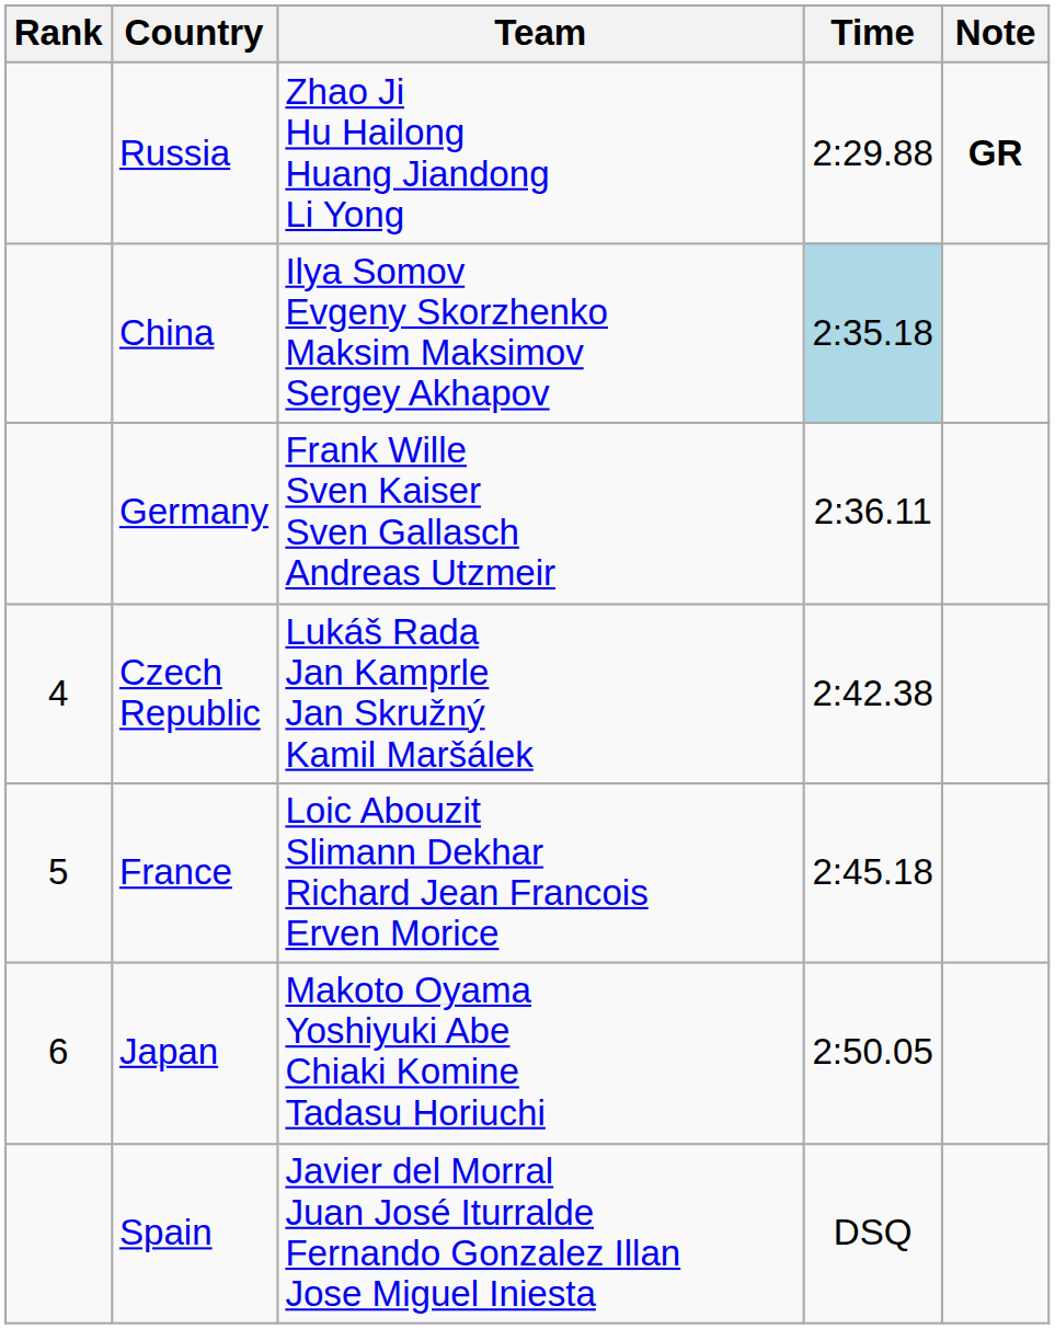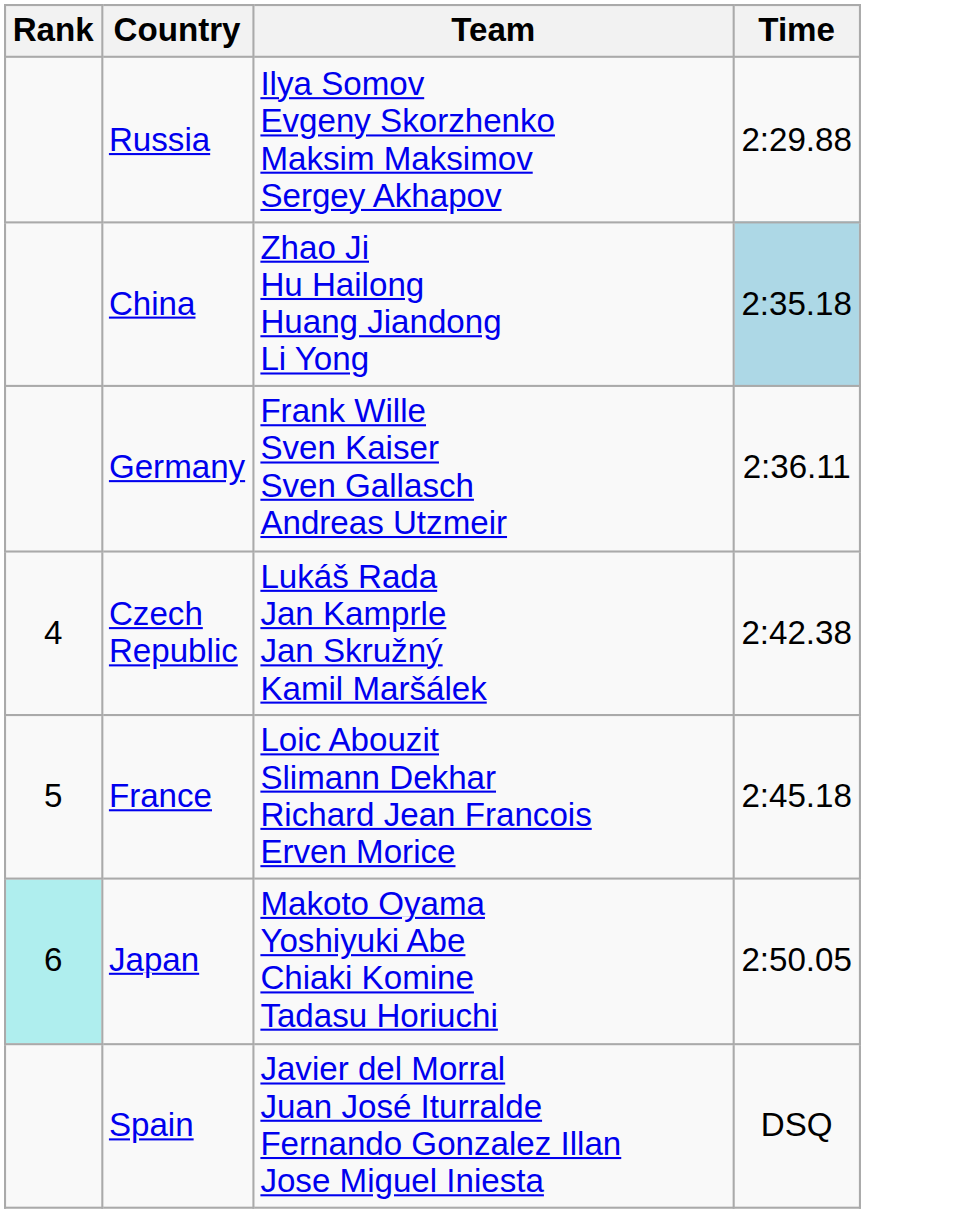 <table class="wikitable sortable" style="text-align:center">
 <tr>
 <th width=25>Rank</th>
 <th width=50>Country</th>
 <th width=225>Team</th>
 <th width=40>Time</th>
-<th width=40>Note</th>
 </tr>
 <tr>
 <td></td>
 <td align=left> <a href='#'>Russia</a></td>
-<td align=left><a href='#'>Zhao Ji</a><br><a href='#'>Hu Hailong</a><br><a href='#'>Huang Jiandong</a><br><a href='#'>Li Yong</a></td>
+<td align=left><a href='#'>Ilya Somov</a><br><a href='#'>Evgeny Skorzhenko</a><br><a href='#'>Maksim Maksimov</a><br><a href='#'>Sergey Akhapov</a></td>
 <td>2:29.88</td>
-<td><strong>GR</strong></td>
 </tr>
 <tr>
 <td></td>
 <td align=left> <a href='#'>China</a></td>
-<td align=left><a href='#'>Ilya Somov</a><br><a href='#'>Evgeny Skorzhenko</a><br><a href='#'>Maksim Maksimov</a><br><a href='#'>Sergey Akhapov</a></td>
+<td align=left><a href='#'>Zhao Ji</a><br><a href='#'>Hu Hailong</a><br><a href='#'>Huang Jiandong</a><br><a href='#'>Li Yong</a></td>
 <td style="background: lightblue;">2:35.18</td>
-<td></td>
 </tr>
 <tr>
 <td></td>
 <td align=left> <a href='#'>Germany</a></td>
 <td align=left><a href='#'>Frank Wille</a><br><a href='#'>Sven Kaiser</a><br><a href='#'>Sven Gallasch</a><br><a href='#'>Andreas Utzmeir</a></td>
 <td>2:36.11</td>
-<td></td>
 </tr>
 <tr>
 <td>4</td>
 <td align=left> <a href='#'>Czech Republic</a></td>
 <td align=left><a href='#'>Lukáš Rada</a><br><a href='#'>Jan Kamprle</a><br><a href='#'>Jan Skružný</a><br><a href='#'>Kamil Maršálek</a></td>
 <td>2:42.38</td>
-<td></td>
 </tr>
 <tr>
 <td>5</td>
 <td align=left> <a href='#'>France</a></td>
 <td align=left><a href='#'>Loic Abouzit</a><br><a href='#'>Slimann Dekhar</a><br><a href='#'>Richard Jean Francois</a><br><a href='#'>Erven Morice</a></td>
 <td>2:45.18</td>
-<td></td>
 </tr>
 <tr>
-<td>6</td>
+<td style="background: paleturquoise;">6</td>
 <td align=left> <a href='#'>Japan</a></td>
 <td align=left><a href='#'>Makoto Oyama</a><br><a href='#'>Yoshiyuki Abe</a><br><a href='#'>Chiaki Komine</a><br><a href='#'>Tadasu Horiuchi</a></td>
 <td>2:50.05</td>
-<td></td>
 </tr>
 <tr>
 <td></td>
 <td align=left> <a href='#'>Spain</a></td>
 <td align=left><a href='#'>Javier del Morral</a><br><a href='#'>Juan José Iturralde</a><br><a href='#'>Fernando Gonzalez Illan</a><br><a href='#'>Jose Miguel Iniesta</a></td>
 <td>DSQ</td>
-<td></td>
 </tr>
 </table>
